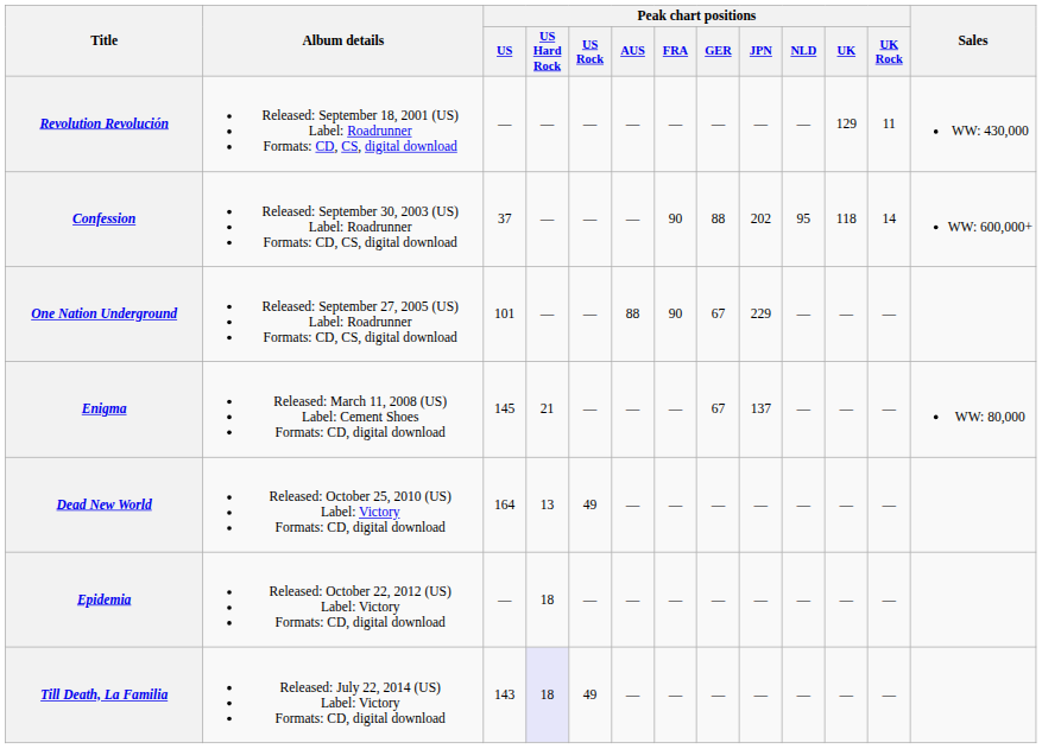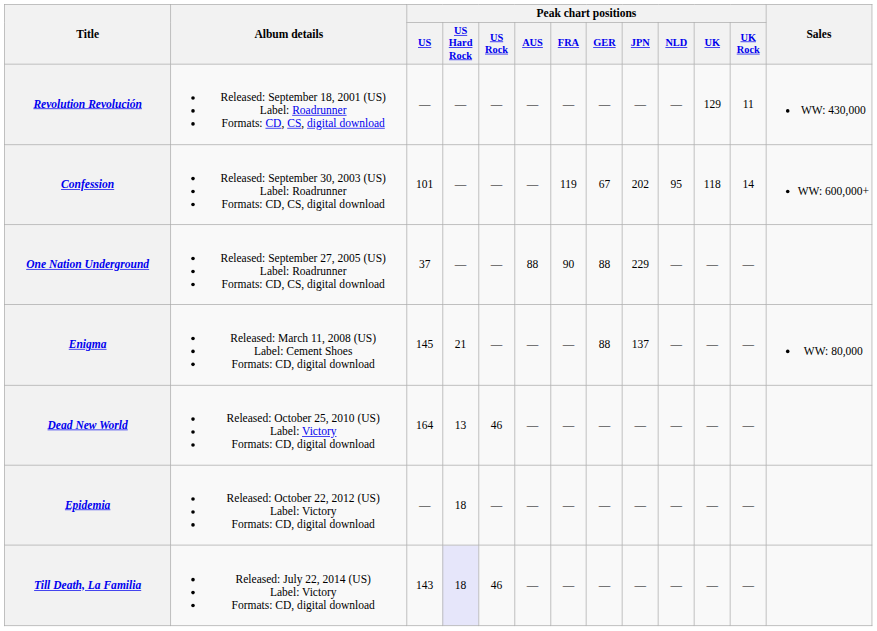 <table class="wikitable plainrowheaders" style="text-align:center;">
 <tr>
 <th scope="col" rowspan="2" style="width:14em;">Title</th>
 <th scope="col" rowspan="2" style="width:20em;">Album details</th>
 <th scope="col" colspan="10">Peak chart positions</th>
 <th rowspan="2">Sales</th>
 </tr>
 <tr>
 <th scope="col" style="width:3em;font-size:90%;"><a href='#'>US</a><br></th>
 <th scope="col" style="width:3em;font-size:90%;"><a href='#'>US<br>Hard<br>Rock</a><br></th>
 <th scope="col" style="width:3em;font-size:90%;"><a href='#'>US<br>Rock</a><br></th>
 <th scope="col" style="width:3em;font-size:90%;"><a href='#'>AUS</a><br></th>
 <th scope="col" style="width:3em;font-size:90%;"><a href='#'>FRA</a><br></th>
 <th scope="col" style="width:3em;font-size:90%;"><a href='#'>GER</a><br></th>
 <th scope="col" style="width:3em;font-size:90%;"><a href='#'>JPN</a><br></th>
 <th scope="col" style="width:3em;font-size:90%;"><a href='#'>NLD</a><br></th>
 <th scope="col" style="width:3em;font-size:90%;"><a href='#'>UK</a><br></th>
 <th scope="col" style="width:3em;font-size:90%;"><a href='#'>UK<br>Rock</a><br></th>
 </tr>
 <tr>
 <th scope="row"><em><a href='#'>Revolution Revolución</a></em></th>
 <td><br><ul><li>Released: September 18, 2001 <span>(US)</span></li><li>Label: <a href='#'>Roadrunner</a></li><li>Formats: <a href='#'>CD</a>, <a href='#'>CS</a>, <a href='#'>digital download</a></li></ul></td>
 <td>—</td>
 <td>—</td>
 <td>—</td>
 <td>—</td>
 <td>—</td>
 <td>—</td>
 <td>—</td>
 <td>—</td>
 <td>129</td>
 <td>11</td>
 <td><br><ul><li>WW: 430,000</li></ul></td>
 </tr>
 <tr>
 <th scope="row"><em><a href='#'>Confession</a></em></th>
 <td><br><ul><li>Released: September 30, 2003 <span>(US)</span></li><li>Label: Roadrunner</li><li>Formats: CD, CS, digital download</li></ul></td>
-<td>37</td>
+<td>101</td>
 <td>—</td>
 <td>—</td>
 <td>—</td>
-<td>90</td>
-<td>88</td>
+<td>119</td>
+<td>67</td>
 <td>202</td>
 <td>95</td>
 <td>118</td>
 <td>14</td>
 <td><br><ul><li>WW: 600,000+</li></ul></td>
 </tr>
 <tr>
 <th scope="row"><em><a href='#'>One Nation Underground</a></em></th>
 <td><br><ul><li>Released: September 27, 2005 <span>(US)</span></li><li>Label: Roadrunner</li><li>Formats: CD, CS, digital download</li></ul></td>
-<td>101</td>
+<td>37</td>
 <td>—</td>
 <td>—</td>
 <td>88</td>
 <td>90</td>
-<td>67</td>
+<td>88</td>
 <td>229</td>
 <td>—</td>
 <td>—</td>
 <td>—</td>
 <td></td>
 </tr>
 <tr>
 <th scope="row"><em><a href='#'>Enigma</a></em></th>
 <td><br><ul><li>Released: March 11, 2008 <span>(US)</span></li><li>Label: Cement Shoes</li><li>Formats: CD, digital download</li></ul></td>
 <td>145</td>
 <td>21</td>
 <td>—</td>
 <td>—</td>
 <td>—</td>
-<td>67</td>
+<td>88</td>
 <td>137</td>
 <td>—</td>
 <td>—</td>
 <td>—</td>
 <td><br><ul><li>WW: 80,000</li></ul></td>
 </tr>
 <tr>
 <th scope="row"><em><a href='#'>Dead New World</a></em></th>
 <td><br><ul><li>Released: October 25, 2010 <span>(US)</span></li><li>Label: <a href='#'>Victory</a></li><li>Formats: CD, digital download</li></ul></td>
 <td>164</td>
 <td>13</td>
-<td>49</td>
+<td>46</td>
 <td>—</td>
 <td>—</td>
 <td>—</td>
 <td>—</td>
 <td>—</td>
 <td>—</td>
 <td>—</td>
 <td></td>
 </tr>
 <tr>
 <th scope="row"><em><a href='#'>Epidemia</a></em></th>
 <td><br><ul><li>Released: October 22, 2012 <span>(US)</span></li><li>Label: Victory</li><li>Formats: CD, digital download</li></ul></td>
 <td>—</td>
 <td>18</td>
 <td>—</td>
 <td>—</td>
 <td>—</td>
 <td>—</td>
 <td>—</td>
 <td>—</td>
 <td>—</td>
 <td>—</td>
 <td></td>
 </tr>
 <tr>
 <th scope="row"><em><a href='#'>Till Death, La Familia</a></em></th>
 <td><br><ul><li>Released: July 22, 2014 <span>(US)</span></li><li>Label: Victory</li><li>Formats: CD, digital download</li></ul></td>
 <td>143</td>
 <td style="background: lavender;">18</td>
-<td>49</td>
+<td>46</td>
 <td>—</td>
 <td>—</td>
 <td>—</td>
 <td>—</td>
 <td>—</td>
 <td>—</td>
 <td>—</td>
 <td></td>
 </tr>
 </table>
